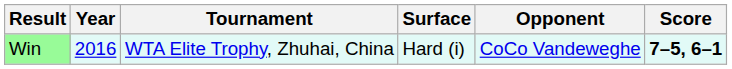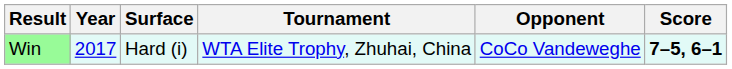 <table class="sortable wikitable">
 <tr>
 <th>Result</th>
 <th>Year</th>
+<th>Surface</th>
 <th>Tournament</th>
-<th>Surface</th>
 <th>Opponent</th>
 <th class="unsortable">Score</th>
 </tr>
 <tr bgcolor=E2FAF7>
 <td bgcolor=#98fb98>Win</td>
-<td><a href='#'>2016</a></td>
+<td><a href='#'>2017</a></td>
+<td>Hard (i)</td>
 <td><a href='#'>WTA Elite Trophy</a>, Zhuhai, China</td>
-<td>Hard (i)</td>
 <td> <a href='#'>CoCo Vandeweghe</a></td>
 <td><strong>7–5, 6–1</strong></td>
 </tr>
 </table>
